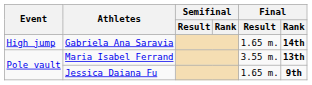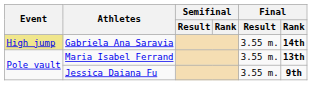 <table class="wikitable" border="1" style="font-size:90%">
 <tr>
 <th rowspan=2>Event</th>
 <th rowspan=2>Athletes</th>
 <th colspan=2>Semifinal</th>
 <th colspan=2>Final</th>
 </tr>
 <tr>
 <th>Result</th>
 <th>Rank</th>
 <th>Result</th>
 <th>Rank</th>
 </tr>
 <tr>
-<td><a href='#'>High jump</a></td>
+<td style="background: khaki;"><a href='#'>High jump</a></td>
 <td><a href='#'>Gabriela Ana Saravia</a></td>
 <td align=center colspan=2 bgcolor=wheat></td>
-<td align=center>1.65 m.</td>
+<td align=center>3.55 m.</td>
 <td align=center><strong>14th</strong></td>
 </tr>
 <tr>
 <td rowspan=2><a href='#'>Pole vault</a></td>
 <td><a href='#'>Maria Isabel Ferrand</a></td>
 <td align=center colspan=2 bgcolor=wheat></td>
 <td align=center>3.55 m.</td>
 <td align=center><strong>13th</strong></td>
 </tr>
 <tr>
 <td><a href='#'>Jessica Daiana Fu</a></td>
 <td align=center colspan=2 bgcolor=wheat></td>
-<td align=center>1.65 m.</td>
+<td align=center>3.55 m.</td>
 <td align=center><strong>9th</strong></td>
 </tr>
 </table>
